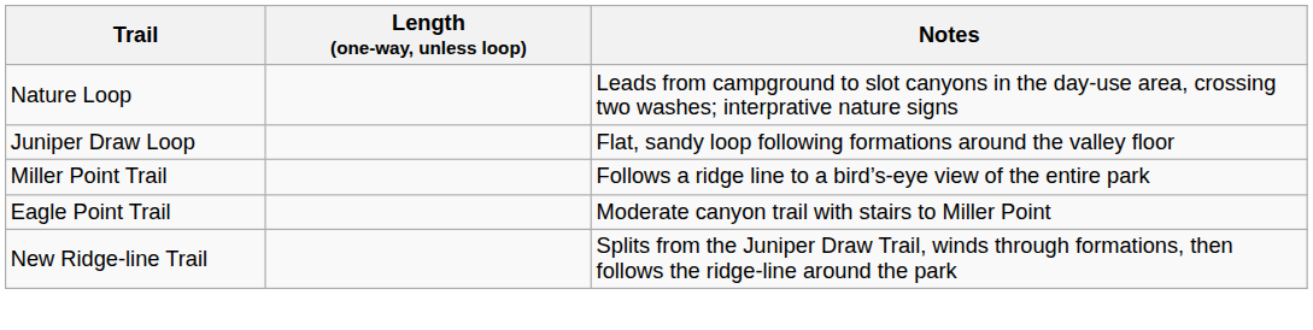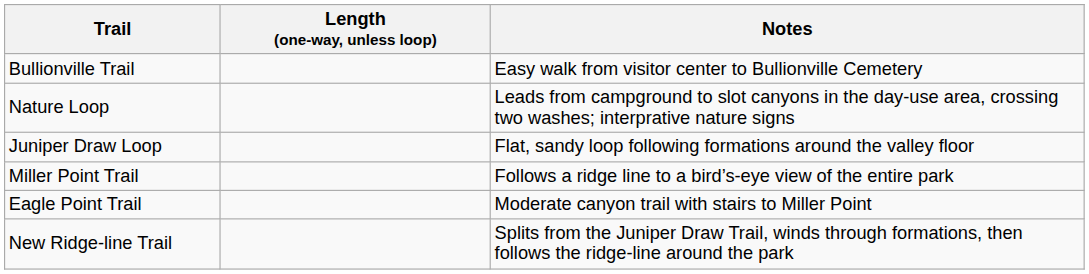 <table class="wikitable" style="width:75%">
 <tr>
 <th width="20%">Trail</th>
 <th width="25%">Length <br><small>(one-way, unless loop)</small></th>
 <th width="*">Notes</th>
+</tr>
+<tr>
+<td>Bullionville Trail</td>
+<td></td>
+<td>Easy walk from visitor center to Bullionville Cemetery</td>
 </tr>
 <tr>
 <td>Nature Loop</td>
 <td></td>
 <td>Leads from campground to slot canyons in the day-use area, crossing two washes; interprative nature signs</td>
 </tr>
 <tr>
 <td>Juniper Draw Loop</td>
 <td></td>
 <td>Flat, sandy loop following formations around the valley floor</td>
 </tr>
 <tr>
 <td>Miller Point Trail</td>
 <td></td>
 <td>Follows a ridge line to a bird’s-eye view of the entire park</td>
 </tr>
 <tr>
 <td>Eagle Point Trail</td>
 <td></td>
 <td>Moderate canyon trail with stairs to Miller Point</td>
 </tr>
 <tr>
 <td>New Ridge-line Trail</td>
 <td></td>
 <td>Splits from the Juniper Draw Trail, winds through formations, then follows the ridge-line around the park</td>
 </tr>
 </table>
